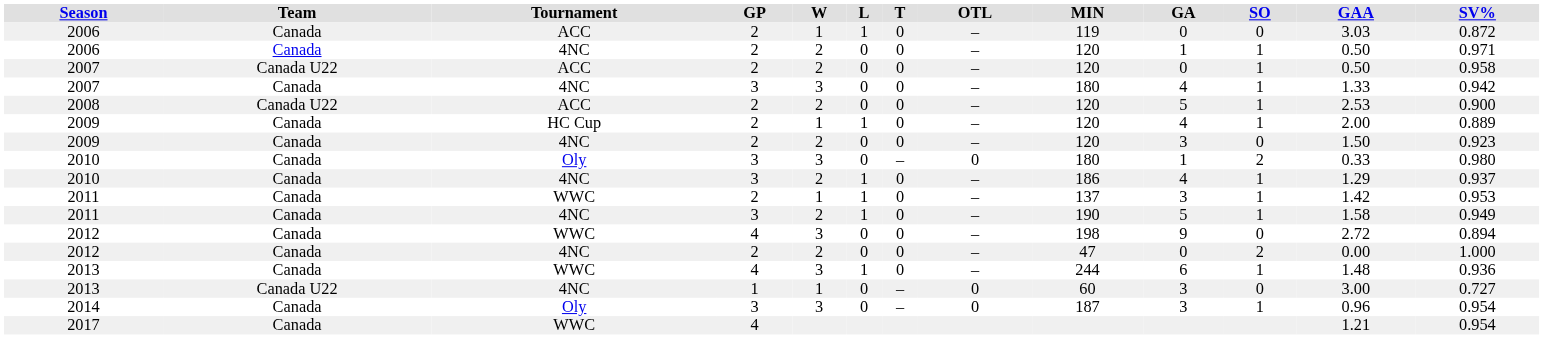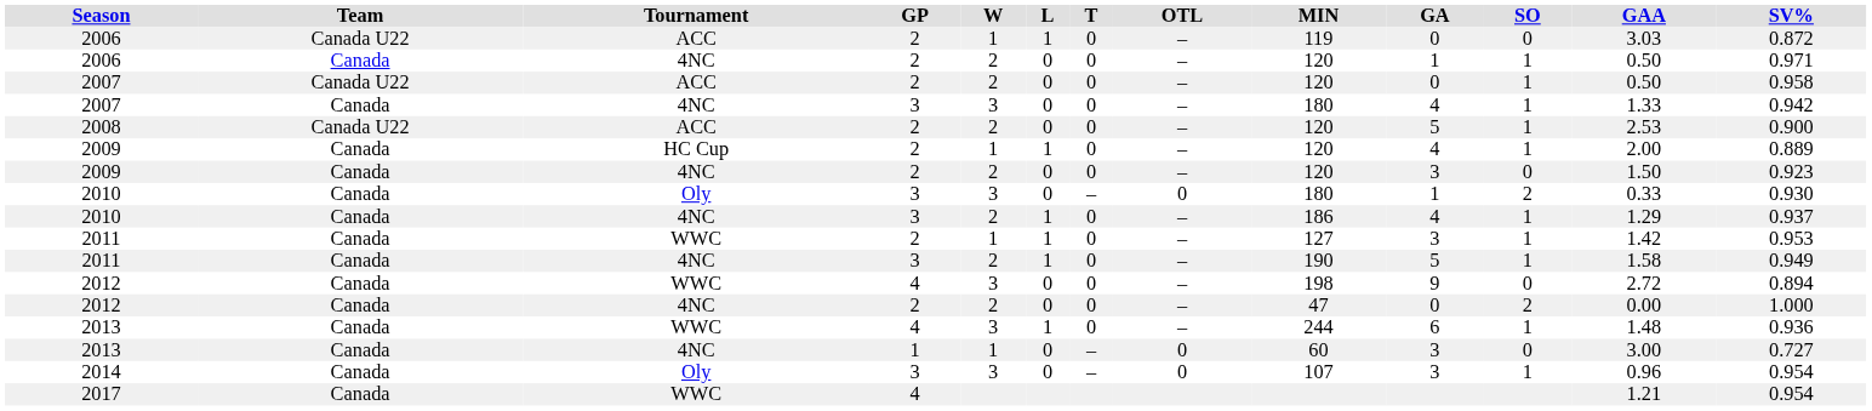 <table border="0" cellpadding="0" cellspacing="0" style="width:95%;">
 <tr>
 <th colspan="3" style="background:#fff;"></th>
 <th rowspan="99" style="background:#fff;"></th>
 </tr>
 <tr style="background:#e0e0e0; text-align:center;">
 <th><a href='#'>Season</a></th>
 <th>Team</th>
 <th>Tournament</th>
 <th>GP</th>
 <th>W</th>
 <th>L</th>
 <th>T</th>
 <th>OTL</th>
 <th>MIN</th>
 <th>GA</th>
 <th><a href='#'>SO</a></th>
 <th><a href='#'>GAA</a></th>
 <th><a href='#'>SV%</a></th>
 </tr>
 <tr style="text-align:center; background:#f0f0f0;">
 <td>2006</td>
-<td>Canada</td>
+<td>Canada U22</td>
 <td>ACC</td>
 <td>2</td>
 <td>1</td>
 <td>1</td>
 <td>0</td>
 <td>–</td>
 <td>119</td>
 <td>0</td>
 <td>0</td>
 <td>3.03</td>
 <td>0.872</td>
 </tr>
 <tr style="text-align:center;">
 <td>2006</td>
 <td><a href='#'>Canada</a></td>
 <td>4NC</td>
 <td>2</td>
 <td>2</td>
 <td>0</td>
 <td>0</td>
 <td>–</td>
 <td>120</td>
 <td>1</td>
 <td>1</td>
 <td>0.50</td>
 <td>0.971</td>
 </tr>
 <tr style="text-align:center; background:#f0f0f0;">
 <td>2007</td>
 <td>Canada U22</td>
 <td>ACC</td>
 <td>2</td>
 <td>2</td>
 <td>0</td>
 <td>0</td>
 <td>–</td>
 <td>120</td>
 <td>0</td>
 <td>1</td>
 <td>0.50</td>
 <td>0.958</td>
 </tr>
 <tr style="text-align:center;">
 <td>2007</td>
 <td>Canada</td>
 <td>4NC</td>
 <td>3</td>
 <td>3</td>
 <td>0</td>
 <td>0</td>
 <td>–</td>
 <td>180</td>
 <td>4</td>
 <td>1</td>
 <td>1.33</td>
 <td>0.942</td>
 </tr>
 <tr style="text-align:center; background:#f0f0f0;">
 <td>2008</td>
 <td>Canada U22</td>
 <td>ACC</td>
 <td>2</td>
 <td>2</td>
 <td>0</td>
 <td>0</td>
 <td>–</td>
 <td>120</td>
 <td>5</td>
 <td>1</td>
 <td>2.53</td>
 <td>0.900</td>
 </tr>
 <tr style="text-align:center;">
 <td>2009</td>
 <td>Canada</td>
 <td>HC Cup</td>
 <td>2</td>
 <td>1</td>
 <td>1</td>
 <td>0</td>
 <td>–</td>
 <td>120</td>
 <td>4</td>
 <td>1</td>
 <td>2.00</td>
 <td>0.889</td>
 </tr>
 <tr style="text-align:center; background:#f0f0f0;">
 <td>2009</td>
 <td>Canada</td>
 <td>4NC</td>
 <td>2</td>
 <td>2</td>
 <td>0</td>
 <td>0</td>
 <td>–</td>
 <td>120</td>
 <td>3</td>
 <td>0</td>
 <td>1.50</td>
 <td>0.923</td>
 </tr>
 <tr style="text-align:center;">
 <td>2010</td>
 <td>Canada</td>
 <td><a href='#'>Oly</a></td>
 <td>3</td>
 <td>3</td>
 <td>0</td>
 <td>–</td>
 <td>0</td>
 <td>180</td>
 <td>1</td>
 <td>2</td>
 <td>0.33</td>
-<td>0.980</td>
+<td>0.930</td>
 </tr>
 <tr style="text-align:center; background:#f0f0f0;">
 <td>2010</td>
 <td>Canada</td>
 <td>4NC</td>
 <td>3</td>
 <td>2</td>
 <td>1</td>
 <td>0</td>
 <td>–</td>
 <td>186</td>
 <td>4</td>
 <td>1</td>
 <td>1.29</td>
 <td>0.937</td>
 </tr>
 <tr style="text-align:center;">
 <td>2011</td>
 <td>Canada</td>
 <td>WWC</td>
 <td>2</td>
 <td>1</td>
 <td>1</td>
 <td>0</td>
 <td>–</td>
-<td>137</td>
+<td>127</td>
 <td>3</td>
 <td>1</td>
 <td>1.42</td>
 <td>0.953</td>
 </tr>
 <tr style="text-align:center; background:#f0f0f0;">
 <td>2011</td>
 <td>Canada</td>
 <td>4NC</td>
 <td>3</td>
 <td>2</td>
 <td>1</td>
 <td>0</td>
 <td>–</td>
 <td>190</td>
 <td>5</td>
 <td>1</td>
 <td>1.58</td>
 <td>0.949</td>
 </tr>
 <tr style="text-align:center;">
 <td>2012</td>
 <td>Canada</td>
 <td>WWC</td>
 <td>4</td>
 <td>3</td>
 <td>0</td>
 <td>0</td>
 <td>–</td>
 <td>198</td>
 <td>9</td>
 <td>0</td>
 <td>2.72</td>
 <td>0.894</td>
 </tr>
 <tr style="text-align:center; background:#f0f0f0;">
 <td>2012</td>
 <td>Canada</td>
 <td>4NC</td>
 <td>2</td>
 <td>2</td>
 <td>0</td>
 <td>0</td>
 <td>–</td>
 <td>47</td>
 <td>0</td>
 <td>2</td>
 <td>0.00</td>
 <td>1.000</td>
 </tr>
 <tr style="text-align:center;">
 <td>2013</td>
 <td>Canada</td>
 <td>WWC</td>
 <td>4</td>
 <td>3</td>
 <td>1</td>
 <td>0</td>
 <td>–</td>
 <td>244</td>
 <td>6</td>
 <td>1</td>
 <td>1.48</td>
 <td>0.936</td>
 </tr>
 <tr style="text-align:center; background:#f0f0f0;">
 <td>2013</td>
-<td>Canada U22</td>
+<td>Canada</td>
 <td>4NC</td>
 <td>1</td>
 <td>1</td>
 <td>0</td>
 <td>–</td>
 <td>0</td>
 <td>60</td>
 <td>3</td>
 <td>0</td>
 <td>3.00</td>
 <td>0.727</td>
 </tr>
 <tr style="text-align:center;">
 <td>2014</td>
 <td>Canada</td>
 <td><a href='#'>Oly</a></td>
 <td>3</td>
 <td>3</td>
 <td>0</td>
 <td>–</td>
 <td>0</td>
-<td>187</td>
+<td>107</td>
 <td>3</td>
 <td>1</td>
 <td>0.96</td>
 <td>0.954</td>
 </tr>
 <tr style="text-align:center; background:#f0f0f0;">
 <td>2017</td>
 <td>Canada</td>
 <td>WWC</td>
 <td>4</td>
 <td></td>
 <td></td>
 <td></td>
 <td></td>
 <td></td>
 <td></td>
 <td></td>
 <td>1.21</td>
 <td>0.954</td>
 </tr>
 </table>
